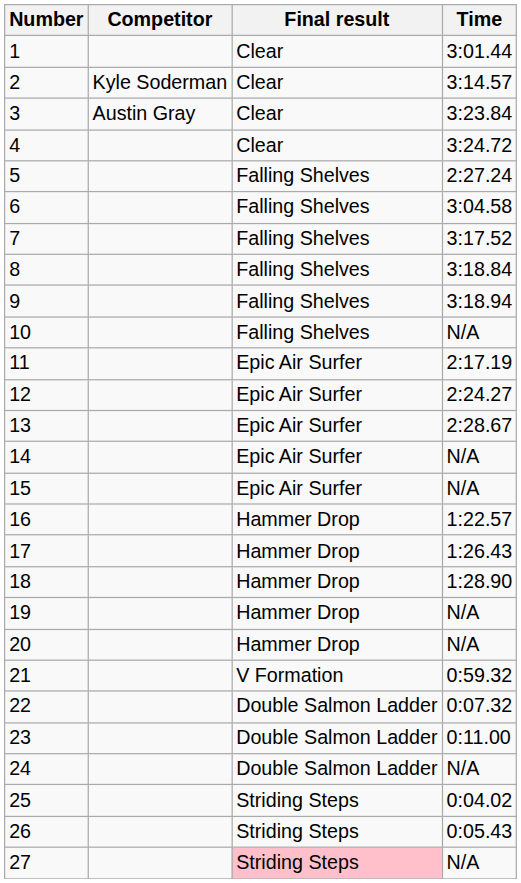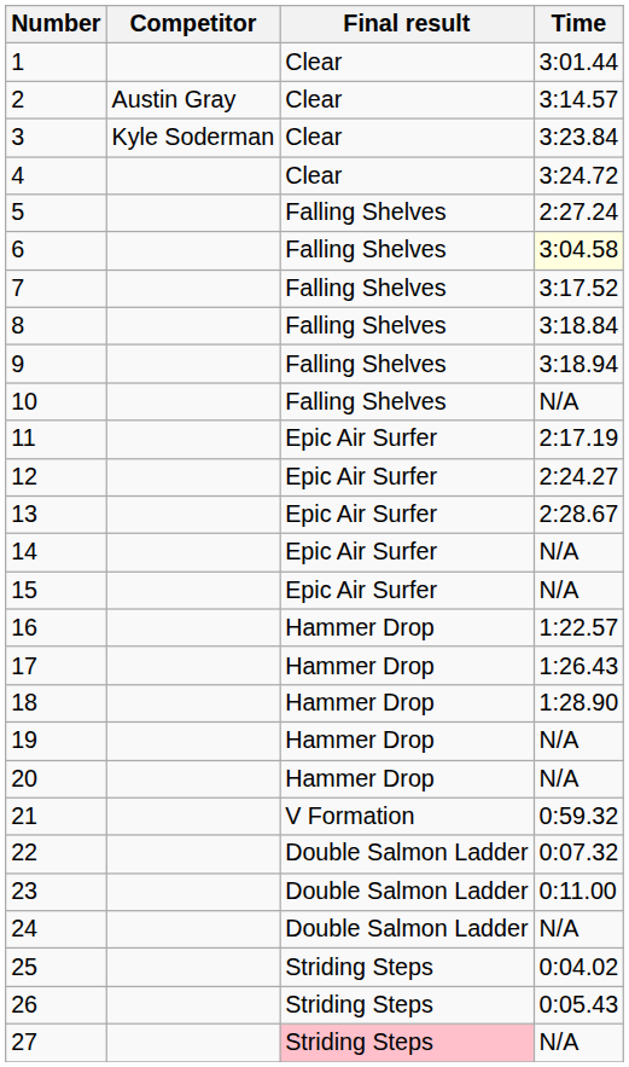 <table class="wikitable sortable mw-collapsible">
 <tr>
 <th>Number</th>
 <th>Competitor</th>
 <th>Final result</th>
 <th>Time</th>
 </tr>
 <tr>
 <td>1</td>
 <td></td>
 <td>Clear</td>
 <td>3:01.44</td>
 </tr>
 <tr>
 <td>2</td>
-<td>Kyle Soderman</td>
+<td>Austin Gray</td>
 <td>Clear</td>
 <td>3:14.57</td>
 </tr>
 <tr>
 <td>3</td>
-<td>Austin Gray</td>
+<td>Kyle Soderman</td>
 <td>Clear</td>
 <td>3:23.84</td>
 </tr>
 <tr>
 <td>4</td>
 <td></td>
 <td>Clear</td>
 <td>3:24.72</td>
 </tr>
 <tr>
 <td>5</td>
 <td></td>
 <td>Falling Shelves</td>
 <td>2:27.24</td>
 </tr>
 <tr>
 <td>6</td>
 <td></td>
 <td>Falling Shelves</td>
-<td>3:04.58</td>
+<td style="background: lightyellow;">3:04.58</td>
 </tr>
 <tr>
 <td>7</td>
 <td></td>
 <td>Falling Shelves</td>
 <td>3:17.52</td>
 </tr>
 <tr>
 <td>8</td>
 <td></td>
 <td>Falling Shelves</td>
 <td>3:18.84</td>
 </tr>
 <tr>
 <td>9</td>
 <td></td>
 <td>Falling Shelves</td>
 <td>3:18.94</td>
 </tr>
 <tr>
 <td>10</td>
 <td></td>
 <td>Falling Shelves</td>
 <td>N/A</td>
 </tr>
 <tr>
 <td>11</td>
 <td></td>
 <td>Epic Air Surfer</td>
 <td>2:17.19</td>
 </tr>
 <tr>
 <td>12</td>
 <td></td>
 <td>Epic Air Surfer</td>
 <td>2:24.27</td>
 </tr>
 <tr>
 <td>13</td>
 <td></td>
 <td>Epic Air Surfer</td>
 <td>2:28.67</td>
 </tr>
 <tr>
 <td>14</td>
 <td></td>
 <td>Epic Air Surfer</td>
 <td>N/A</td>
 </tr>
 <tr>
 <td>15</td>
 <td></td>
 <td>Epic Air Surfer</td>
 <td>N/A</td>
 </tr>
 <tr>
 <td>16</td>
 <td></td>
 <td>Hammer Drop</td>
 <td>1:22.57</td>
 </tr>
 <tr>
 <td>17</td>
 <td></td>
 <td>Hammer Drop</td>
 <td>1:26.43</td>
 </tr>
 <tr>
 <td>18</td>
 <td></td>
 <td>Hammer Drop</td>
 <td>1:28.90</td>
 </tr>
 <tr>
 <td>19</td>
 <td></td>
 <td>Hammer Drop</td>
 <td>N/A</td>
 </tr>
 <tr>
 <td>20</td>
 <td></td>
 <td>Hammer Drop</td>
 <td>N/A</td>
 </tr>
 <tr>
 <td>21</td>
 <td></td>
 <td>V Formation</td>
 <td>0:59.32</td>
 </tr>
 <tr>
 <td>22</td>
 <td></td>
 <td>Double Salmon Ladder</td>
 <td>0:07.32</td>
 </tr>
 <tr>
 <td>23</td>
 <td></td>
 <td>Double Salmon Ladder</td>
 <td>0:11.00</td>
 </tr>
 <tr>
 <td>24</td>
 <td></td>
 <td>Double Salmon Ladder</td>
 <td>N/A</td>
 </tr>
 <tr>
 <td>25</td>
 <td></td>
 <td>Striding Steps</td>
 <td>0:04.02</td>
 </tr>
 <tr>
 <td>26</td>
 <td></td>
 <td>Striding Steps</td>
 <td>0:05.43</td>
 </tr>
 <tr>
 <td>27</td>
 <td></td>
 <td style="background: pink;">Striding Steps</td>
 <td>N/A</td>
 </tr>
 <tr>
 </tr>
 </table>
